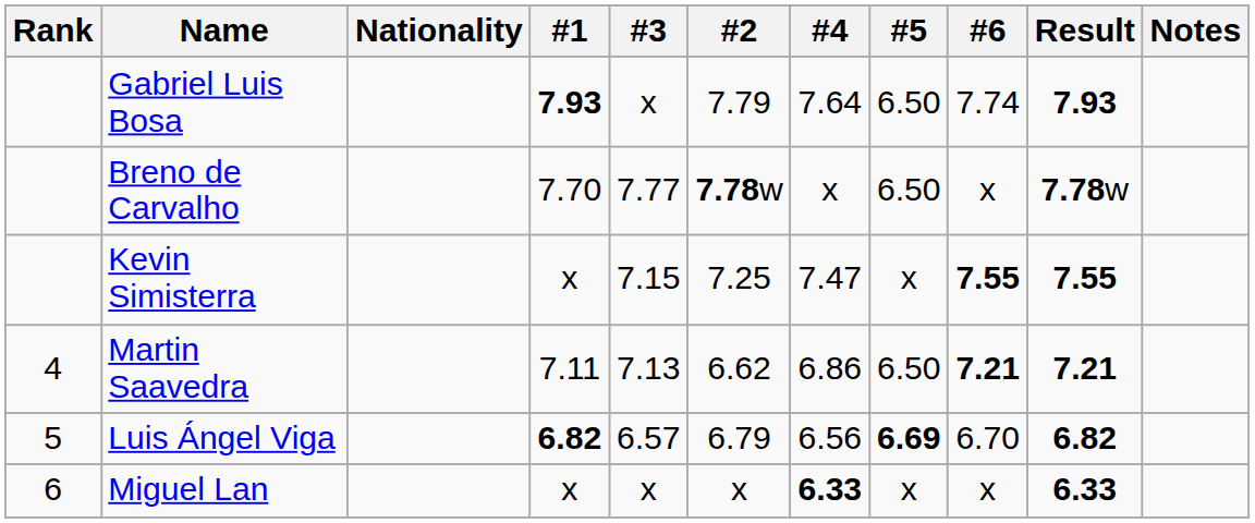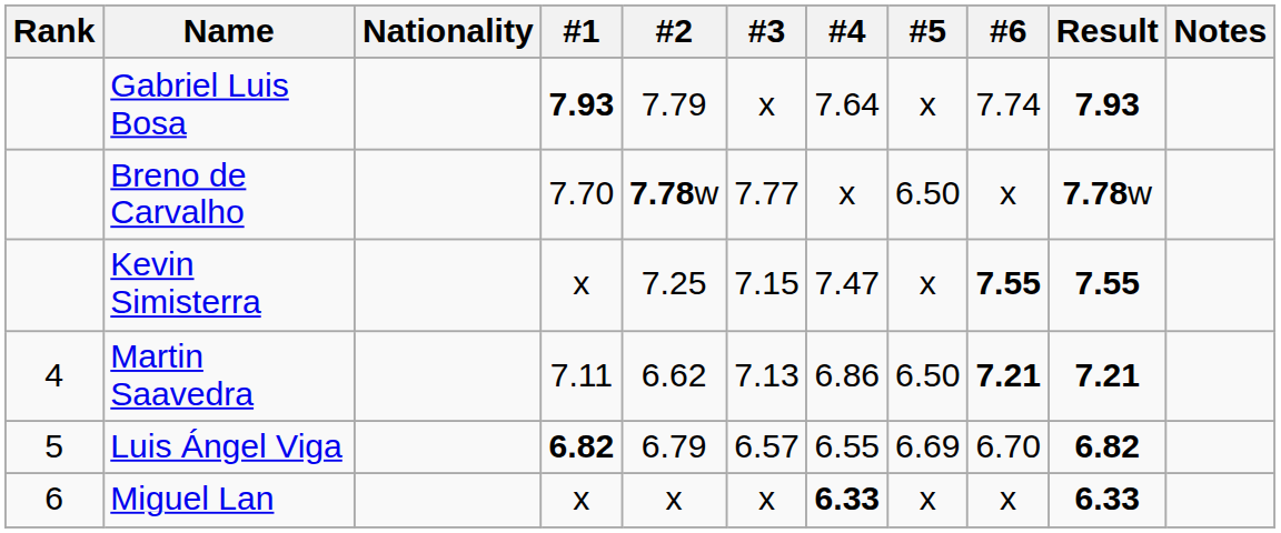 <table class="wikitable sortable" style="text-align:center">
 <tr>
 <th>Rank</th>
 <th>Name</th>
 <th>Nationality</th>
 <th>#1</th>
+<th>#2</th>
 <th>#3</th>
-<th>#2</th>
 <th>#4</th>
 <th>#5</th>
 <th>#6</th>
 <th>Result</th>
 <th>Notes</th>
 </tr>
 <tr>
 <td></td>
 <td align=left><a href='#'>Gabriel Luis Bosa</a></td>
 <td align=left></td>
 <td><strong>7.93</strong></td>
+<td>7.79</td>
 <td>x</td>
-<td>7.79</td>
 <td>7.64</td>
-<td>6.50</td>
+<td>x</td>
 <td>7.74</td>
 <td><strong>7.93</strong></td>
 <td></td>
 </tr>
 <tr>
 <td></td>
 <td align=left><a href='#'>Breno de Carvalho</a></td>
 <td align=left></td>
 <td>7.70</td>
+<td><strong>7.78</strong>w</td>
 <td>7.77</td>
-<td><strong>7.78</strong>w</td>
 <td>x</td>
 <td>6.50</td>
 <td>x</td>
 <td><strong>7.78</strong>w</td>
 <td></td>
 </tr>
 <tr>
 <td></td>
 <td align=left><a href='#'>Kevin Simisterra</a></td>
 <td align=left></td>
 <td>x</td>
+<td>7.25</td>
 <td>7.15</td>
-<td>7.25</td>
 <td>7.47</td>
 <td>x</td>
 <td><strong>7.55</strong></td>
 <td><strong>7.55</strong></td>
 <td></td>
 </tr>
 <tr>
 <td>4</td>
 <td align=left><a href='#'>Martin Saavedra</a></td>
 <td align=left></td>
 <td>7.11</td>
+<td>6.62</td>
 <td>7.13</td>
-<td>6.62</td>
 <td>6.86</td>
 <td>6.50</td>
 <td><strong>7.21</strong></td>
 <td><strong>7.21</strong></td>
 <td></td>
 </tr>
 <tr>
 <td>5</td>
 <td align=left><a href='#'>Luis Ángel Viga</a></td>
 <td align=left></td>
 <td><strong>6.82</strong></td>
+<td>6.79</td>
 <td>6.57</td>
-<td>6.79</td>
-<td>6.56</td>
-<td><strong>6.69</strong></td>
+<td>6.55</td>
+<td>6.69</td>
 <td>6.70</td>
 <td><strong>6.82</strong></td>
 <td></td>
 </tr>
 <tr>
 <td>6</td>
 <td align=left><a href='#'>Miguel Lan</a></td>
 <td align=left></td>
 <td>x</td>
 <td>x</td>
 <td>x</td>
 <td><strong>6.33</strong></td>
 <td>x</td>
 <td>x</td>
 <td><strong>6.33</strong></td>
 <td></td>
 </tr>
 </table>
